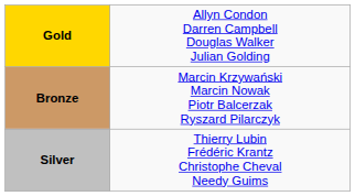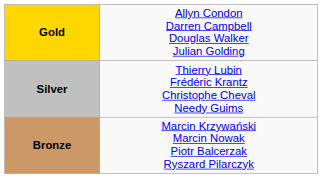 <table class="wikitable" style=" text-align:center; " width="35%">
 <tr>
 <td bgcolor="gold"><strong>Gold</strong></td>
 <td><a href='#'>Allyn Condon</a><br><a href='#'>Darren Campbell</a><br><a href='#'>Douglas Walker</a><br><a href='#'>Julian Golding</a><br><small><em></em></small></td>
 </tr>
 <tr>
+<td bgcolor="silver"><strong>Silver</strong></td>
+<td><a href='#'>Thierry Lubin</a><br><a href='#'>Frédéric Krantz</a><br><a href='#'>Christophe Cheval</a><br><a href='#'>Needy Guims</a><br> <small><em></em></small></td>
+</tr>
+<tr>
 <td bgcolor="CC9966"><strong>Bronze</strong></td>
 <td><a href='#'>Marcin Krzywański</a><br><a href='#'>Marcin Nowak</a><br><a href='#'>Piotr Balcerzak</a><br><a href='#'>Ryszard Pilarczyk</a><br><small><em></em></small></td>
 </tr>
-<tr>
-<td bgcolor="silver"><strong>Silver</strong></td>
-<td><a href='#'>Thierry Lubin</a><br><a href='#'>Frédéric Krantz</a><br><a href='#'>Christophe Cheval</a><br><a href='#'>Needy Guims</a><br> <small><em></em></small></td>
-</tr>
 </table>
